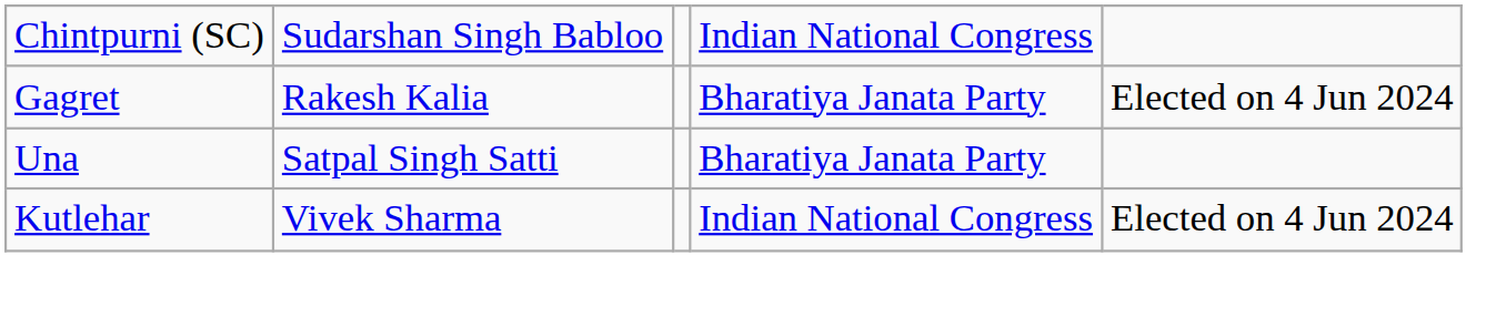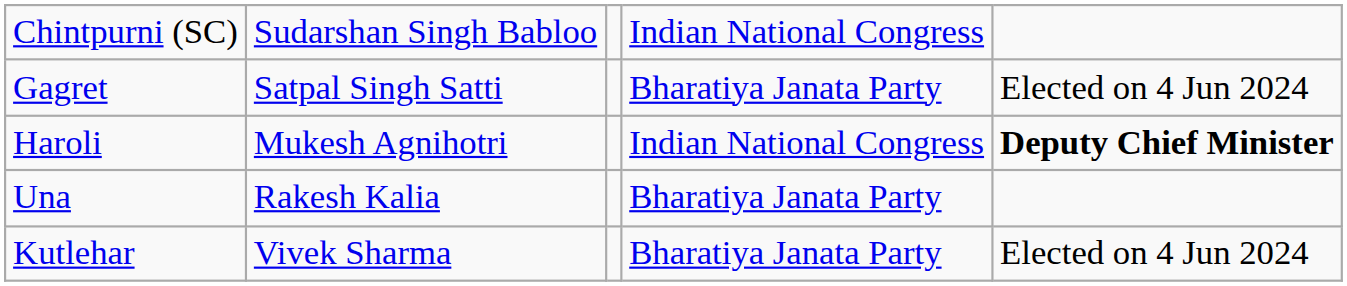 <table class="wikitable sortable">
 <tr>
 <td><a href='#'>Chintpurni</a> (SC)</td>
 <td><a href='#'>Sudarshan Singh Babloo</a></td>
 <td></td>
 <td><a href='#'>Indian National Congress</a></td>
 <td></td>
 </tr>
 <tr>
 <td><a href='#'>Gagret</a></td>
-<td><a href='#'>Rakesh Kalia</a></td>
+<td><a href='#'>Satpal Singh Satti</a></td>
 <td></td>
 <td><a href='#'>Bharatiya Janata Party</a></td>
 <td>Elected on 4 Jun 2024</td>
 </tr>
 <tr>
+<td><a href='#'>Haroli</a></td>
+<td><a href='#'>Mukesh Agnihotri</a></td>
+<td></td>
+<td><a href='#'>Indian National Congress</a></td>
+<td><strong>Deputy Chief Minister</strong></td>
+</tr>
+<tr>
 <td><a href='#'>Una</a></td>
-<td><a href='#'>Satpal Singh Satti</a></td>
+<td><a href='#'>Rakesh Kalia</a></td>
 <td></td>
 <td><a href='#'>Bharatiya Janata Party</a></td>
 <td></td>
 </tr>
 <tr>
 <td><a href='#'>Kutlehar</a></td>
 <td><a href='#'>Vivek Sharma</a></td>
 <td></td>
-<td><a href='#'>Indian National Congress</a></td>
+<td><a href='#'>Bharatiya Janata Party</a></td>
 <td>Elected on 4 Jun 2024</td>
 </tr>
 </table>
